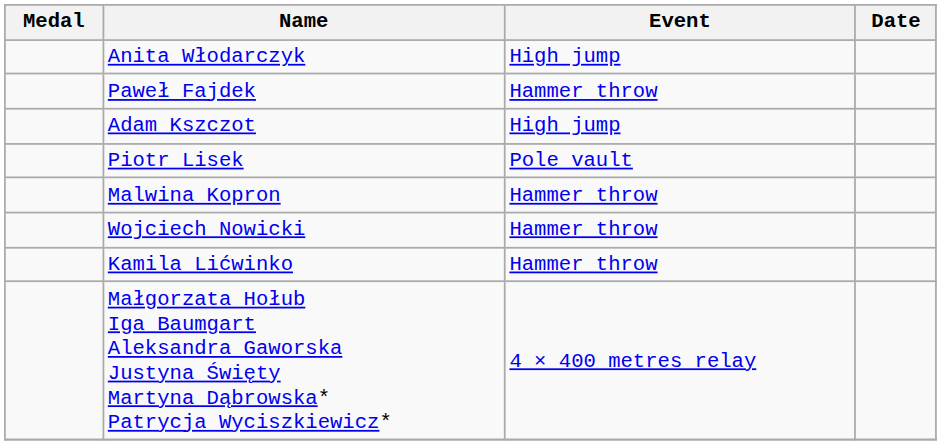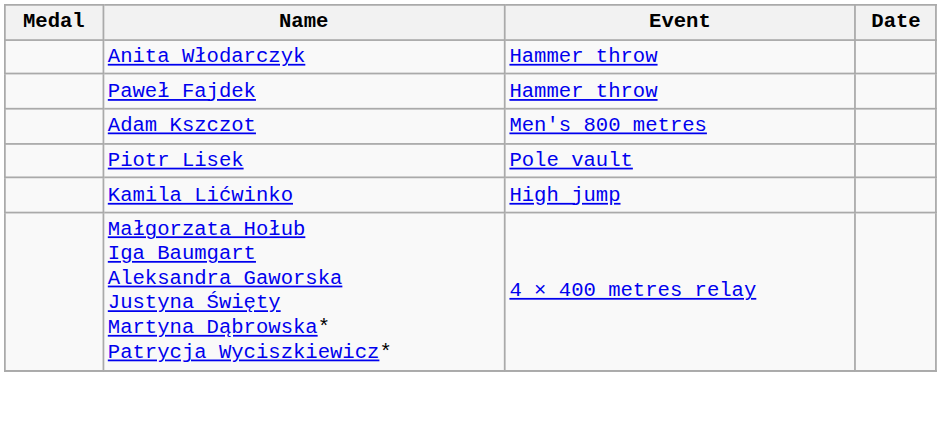 <table class="wikitable sortable" style="font-size:90%" width=60%>
 <tr>
 <th>Medal</th>
 <th>Name</th>
 <th>Event</th>
 <th>Date</th>
 </tr>
 <tr>
 <td></td>
 <td><a href='#'>Anita Włodarczyk</a></td>
-<td><a href='#'>High jump</a></td>
+<td><a href='#'>Hammer throw</a></td>
 <td></td>
 </tr>
 <tr>
 <td></td>
 <td><a href='#'>Paweł Fajdek</a></td>
 <td><a href='#'>Hammer throw</a></td>
 <td></td>
 </tr>
 <tr>
 <td></td>
 <td><a href='#'>Adam Kszczot</a></td>
-<td><a href='#'>High jump</a></td>
+<td><a href='#'>Men's 800 metres</a></td>
 <td></td>
 </tr>
 <tr>
 <td></td>
 <td><a href='#'>Piotr Lisek</a></td>
 <td><a href='#'>Pole vault</a></td>
 <td></td>
 </tr>
 <tr>
 <td></td>
-<td><a href='#'>Malwina Kopron</a></td>
-<td><a href='#'>Hammer throw</a></td>
-<td></td>
-</tr>
-<tr>
-<td></td>
-<td><a href='#'>Wojciech Nowicki</a></td>
-<td><a href='#'>Hammer throw</a></td>
-<td></td>
-</tr>
-<tr>
-<td></td>
 <td><a href='#'>Kamila Lićwinko</a></td>
-<td><a href='#'>Hammer throw</a></td>
+<td><a href='#'>High jump</a></td>
 <td></td>
 </tr>
 <tr>
 <td></td>
 <td><a href='#'>Małgorzata Hołub</a><br><a href='#'>Iga Baumgart</a><br><a href='#'>Aleksandra Gaworska</a><br><a href='#'>Justyna Święty</a><br><a href='#'>Martyna Dąbrowska</a>*<br><a href='#'>Patrycja Wyciszkiewicz</a>*</td>
 <td><a href='#'>4 × 400 metres relay</a></td>
 <td></td>
 </tr>
 <tr>
 </tr>
 </table>
